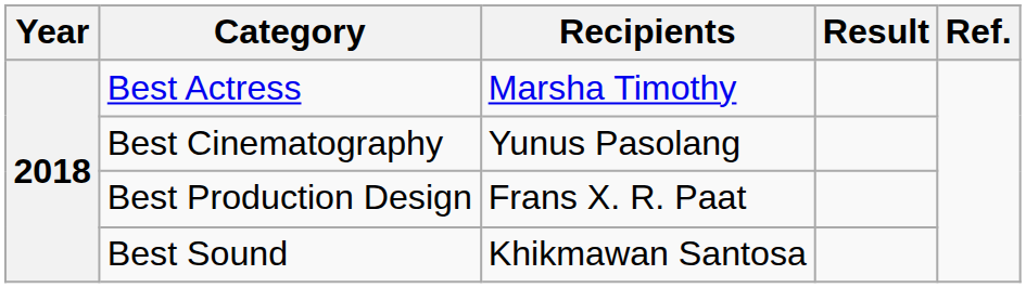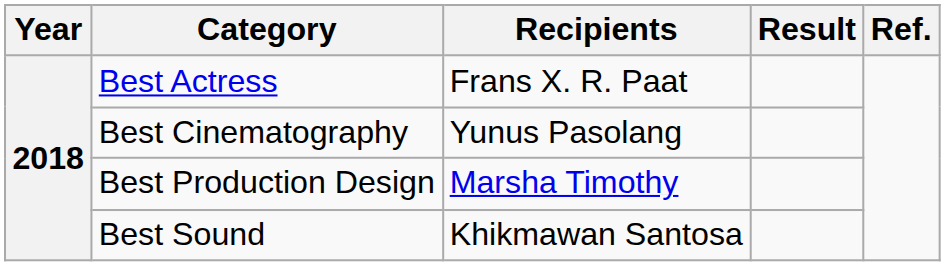 <table class="wikitable plainrowheaders sortable">
 <tr>
 <th>Year</th>
 <th>Category</th>
 <th>Recipients</th>
 <th>Result</th>
 <th class="unsortable">Ref.</th>
 </tr>
 <tr>
 <th rowspan="4">2018</th>
 <td><a href='#'>Best Actress</a></td>
-<td><a href='#'>Marsha Timothy</a></td>
+<td>Frans X. R. Paat</td>
 <td></td>
 <td rowspan="4" align="center"></td>
 </tr>
 <tr>
 <td>Best Cinematography</td>
 <td>Yunus Pasolang</td>
 <td></td>
 </tr>
 <tr>
 <td>Best Production Design</td>
-<td>Frans X. R. Paat</td>
+<td><a href='#'>Marsha Timothy</a></td>
 <td></td>
 </tr>
 <tr>
 <td>Best Sound</td>
 <td>Khikmawan Santosa</td>
 <td></td>
 </tr>
 </table>
